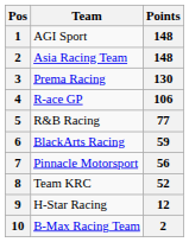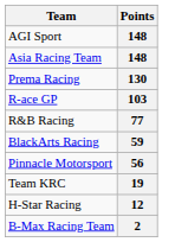 <table class="wikitable" style="font-size: 85%">
 <tr>
-<th>Pos</th>
 <th>Team</th>
 <th>Points</th>
 </tr>
 <tr>
-<th>1</th>
 <td> AGI Sport</td>
 <th>148</th>
 </tr>
 <tr>
-<th>2</th>
 <td> <a href='#'>Asia Racing Team</a></td>
 <th>148</th>
 </tr>
 <tr>
-<th>3</th>
 <td> <a href='#'>Prema Racing</a></td>
 <th>130</th>
 </tr>
 <tr>
-<th>4</th>
 <td> <a href='#'>R-ace GP</a></td>
-<th>106</th>
+<th>103</th>
 </tr>
 <tr>
-<th>5</th>
 <td> R&B Racing</td>
 <th>77</th>
 </tr>
 <tr>
-<th>6</th>
 <td> <a href='#'>BlackArts Racing</a></td>
 <th>59</th>
 </tr>
 <tr>
-<th>7</th>
 <td> <a href='#'>Pinnacle Motorsport</a></td>
 <th>56</th>
 </tr>
 <tr>
-<th>8</th>
 <td> Team KRC</td>
-<th>52</th>
+<th>19</th>
 </tr>
 <tr>
-<th>9</th>
 <td> H-Star Racing</td>
 <th>12</th>
 </tr>
 <tr>
-<th>10</th>
 <td> <a href='#'>B-Max Racing Team</a></td>
 <th>2</th>
 </tr>
 </table>
